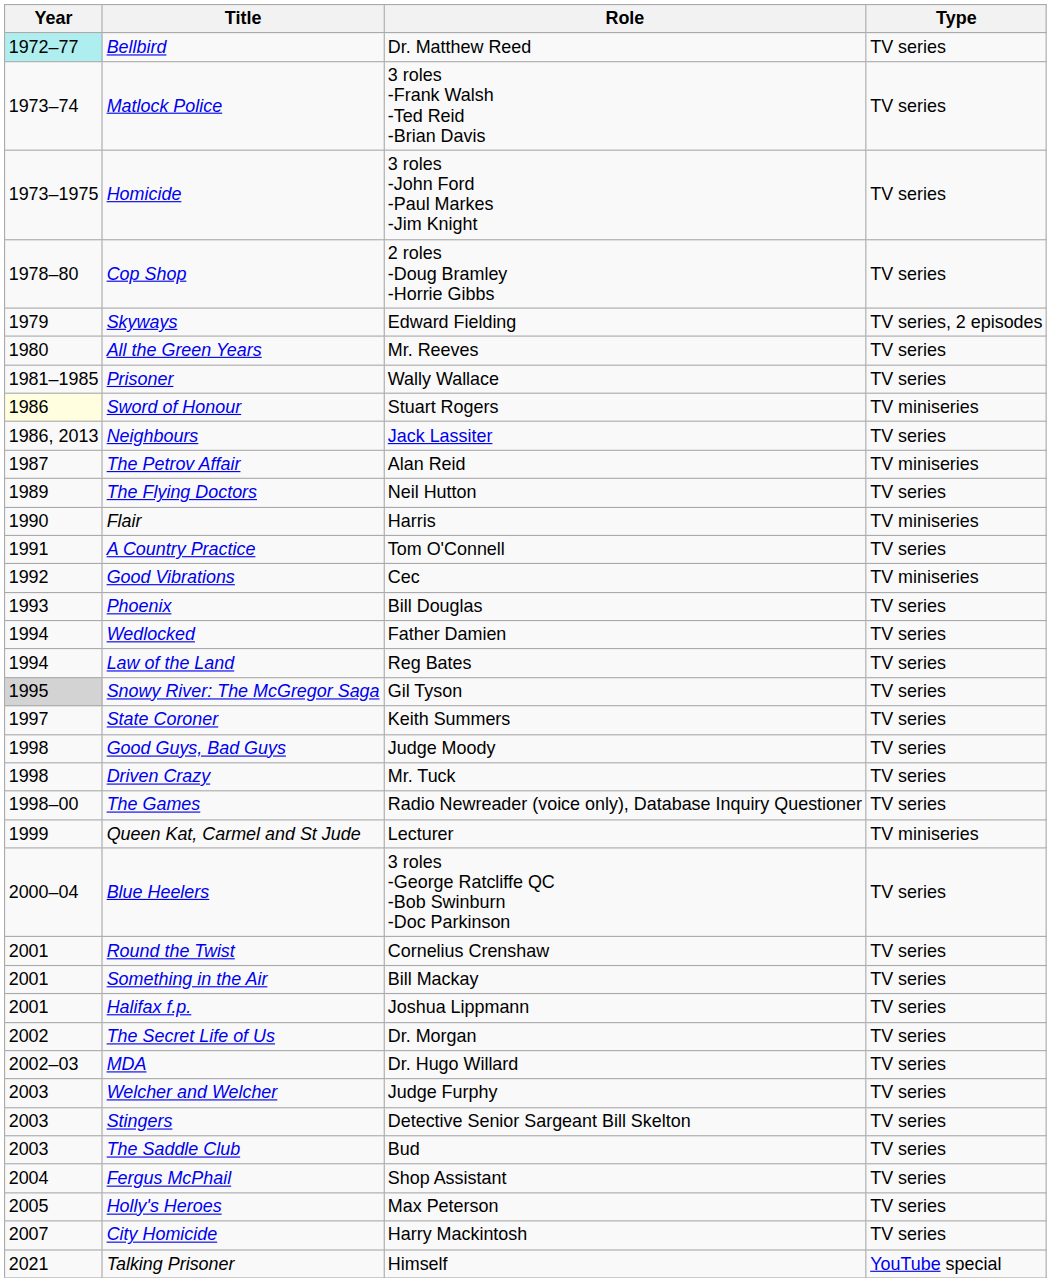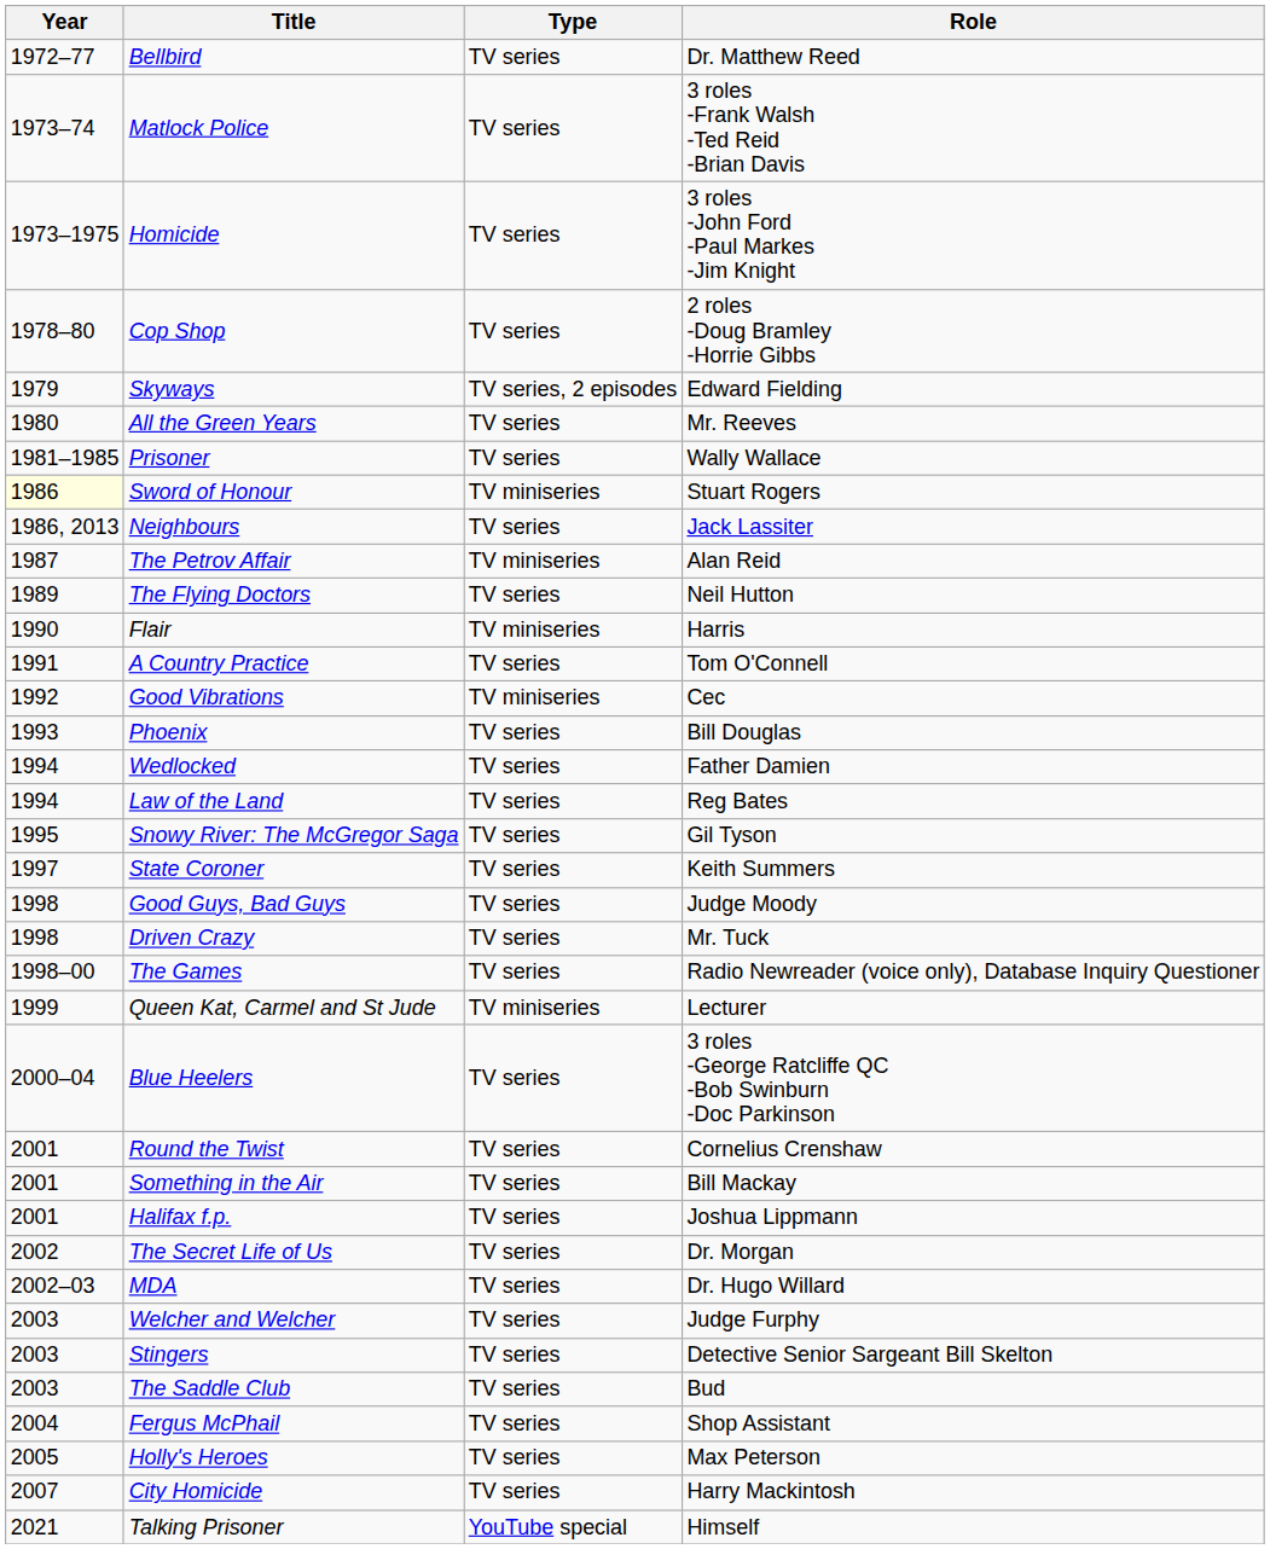 <table class="wikitable">
 <tr>
 <th>Year</th>
 <th>Title</th>
+<th>Type</th>
 <th>Role</th>
-<th>Type</th>
 </tr>
 <tr>
-<td style="background: paleturquoise;">1972–77</td>
+<td>1972–77</td>
 <td><em><a href='#'>Bellbird</a></em></td>
+<td>TV series</td>
 <td>Dr. Matthew Reed</td>
-<td>TV series</td>
 </tr>
 <tr>
 <td>1973–74</td>
 <td><em><a href='#'>Matlock Police</a></em></td>
+<td>TV series</td>
 <td>3 roles<br>-Frank Walsh<br>-Ted Reid<br>-Brian Davis</td>
-<td>TV series</td>
 </tr>
 <tr>
 <td>1973–1975</td>
 <td><em><a href='#'>Homicide</a></em></td>
+<td>TV series</td>
 <td>3 roles<br>-John Ford<br>-Paul Markes<br>-Jim Knight</td>
-<td>TV series</td>
 </tr>
 <tr>
 <td>1978–80</td>
 <td><em><a href='#'>Cop Shop</a></em></td>
+<td>TV series</td>
 <td>2 roles<br>-Doug Bramley<br>-Horrie Gibbs</td>
-<td>TV series</td>
 </tr>
 <tr>
 <td>1979</td>
 <td><em><a href='#'>Skyways</a></em></td>
+<td>TV series, 2 episodes</td>
 <td>Edward Fielding</td>
-<td>TV series, 2 episodes</td>
 </tr>
 <tr>
 <td>1980</td>
 <td><em><a href='#'>All the Green Years</a></em></td>
+<td>TV series</td>
 <td>Mr. Reeves</td>
-<td>TV series</td>
 </tr>
 <tr>
 <td>1981–1985</td>
 <td><em><a href='#'>Prisoner</a></em></td>
+<td>TV series</td>
 <td>Wally Wallace</td>
-<td>TV series</td>
 </tr>
 <tr>
 <td style="background: lightyellow;">1986</td>
 <td><em><a href='#'>Sword of Honour</a></em></td>
+<td>TV miniseries</td>
 <td>Stuart Rogers</td>
-<td>TV miniseries</td>
 </tr>
 <tr>
 <td>1986, 2013</td>
 <td><em><a href='#'>Neighbours</a></em></td>
+<td>TV series</td>
 <td><a href='#'>Jack Lassiter</a></td>
-<td>TV series</td>
 </tr>
 <tr>
 <td>1987</td>
 <td><em><a href='#'>The Petrov Affair</a></em></td>
+<td>TV miniseries</td>
 <td>Alan Reid</td>
-<td>TV miniseries</td>
 </tr>
 <tr>
 <td>1989</td>
 <td><em><a href='#'>The Flying Doctors</a></em></td>
+<td>TV series</td>
 <td>Neil Hutton</td>
-<td>TV series</td>
 </tr>
 <tr>
 <td>1990</td>
 <td><em>Flair</em></td>
+<td>TV miniseries</td>
 <td>Harris</td>
-<td>TV miniseries</td>
 </tr>
 <tr>
 <td>1991</td>
 <td><em><a href='#'>A Country Practice</a></em></td>
+<td>TV series</td>
 <td>Tom O'Connell</td>
-<td>TV series</td>
 </tr>
 <tr>
 <td>1992</td>
 <td><em><a href='#'>Good Vibrations</a></em></td>
+<td>TV miniseries</td>
 <td>Cec</td>
-<td>TV miniseries</td>
 </tr>
 <tr>
 <td>1993</td>
 <td><em><a href='#'>Phoenix</a></em></td>
+<td>TV series</td>
 <td>Bill Douglas</td>
-<td>TV series</td>
 </tr>
 <tr>
 <td>1994</td>
 <td><em><a href='#'>Wedlocked</a></em></td>
+<td>TV series</td>
 <td>Father Damien</td>
-<td>TV series</td>
 </tr>
 <tr>
 <td>1994</td>
 <td><em><a href='#'>Law of the Land</a></em></td>
+<td>TV series</td>
 <td>Reg Bates</td>
-<td>TV series</td>
 </tr>
 <tr>
-<td style="background: lightgrey;">1995</td>
+<td>1995</td>
 <td><em><a href='#'>Snowy River: The McGregor Saga</a></em></td>
+<td>TV series</td>
 <td>Gil Tyson</td>
-<td>TV series</td>
 </tr>
 <tr>
 <td>1997</td>
 <td><em><a href='#'>State Coroner</a></em></td>
+<td>TV series</td>
 <td>Keith Summers</td>
-<td>TV series</td>
 </tr>
 <tr>
 <td>1998</td>
 <td><em><a href='#'>Good Guys, Bad Guys</a></em></td>
+<td>TV series</td>
 <td>Judge Moody</td>
-<td>TV series</td>
 </tr>
 <tr>
 <td>1998</td>
 <td><em><a href='#'>Driven Crazy</a></em></td>
+<td>TV series</td>
 <td>Mr. Tuck</td>
-<td>TV series</td>
 </tr>
 <tr>
 <td>1998–00</td>
 <td><em><a href='#'>The Games</a></em></td>
+<td>TV series</td>
 <td>Radio Newreader (voice only), Database Inquiry Questioner</td>
-<td>TV series</td>
 </tr>
 <tr>
 <td>1999</td>
 <td><em>Queen Kat, Carmel and St Jude</em></td>
+<td>TV  miniseries</td>
 <td>Lecturer</td>
-<td>TV  miniseries</td>
 </tr>
 <tr>
 <td>2000–04</td>
 <td><em><a href='#'>Blue Heelers</a></em></td>
+<td>TV series</td>
 <td>3 roles<br>-George Ratcliffe QC<br>-Bob Swinburn<br>-Doc Parkinson</td>
-<td>TV series</td>
 </tr>
 <tr>
 <td>2001</td>
 <td><em><a href='#'>Round the Twist</a></em></td>
+<td>TV series</td>
 <td>Cornelius Crenshaw</td>
-<td>TV series</td>
 </tr>
 <tr>
 <td>2001</td>
 <td><em><a href='#'>Something in the Air</a></em></td>
+<td>TV series</td>
 <td>Bill Mackay</td>
-<td>TV series</td>
 </tr>
 <tr>
 <td>2001</td>
 <td><em><a href='#'>Halifax f.p.</a></em></td>
+<td>TV series</td>
 <td>Joshua Lippmann</td>
-<td>TV series</td>
 </tr>
 <tr>
 <td>2002</td>
 <td><em><a href='#'>The Secret Life of Us</a></em></td>
+<td>TV series</td>
 <td>Dr. Morgan</td>
-<td>TV series</td>
 </tr>
 <tr>
 <td>2002–03</td>
 <td><em><a href='#'>MDA</a></em></td>
+<td>TV series</td>
 <td>Dr. Hugo Willard</td>
-<td>TV series</td>
 </tr>
 <tr>
 <td>2003</td>
 <td><em><a href='#'>Welcher and Welcher</a></em></td>
+<td>TV series</td>
 <td>Judge Furphy</td>
-<td>TV series</td>
 </tr>
 <tr>
 <td>2003</td>
 <td><em><a href='#'>Stingers</a></em></td>
+<td>TV series</td>
 <td>Detective Senior Sargeant Bill Skelton</td>
-<td>TV series</td>
 </tr>
 <tr>
 <td>2003</td>
 <td><em><a href='#'>The Saddle Club</a></em></td>
+<td>TV series</td>
 <td>Bud</td>
-<td>TV series</td>
 </tr>
 <tr>
 <td>2004</td>
 <td><em><a href='#'>Fergus McPhail</a></em></td>
+<td>TV series</td>
 <td>Shop Assistant</td>
-<td>TV series</td>
 </tr>
 <tr>
 <td>2005</td>
 <td><em><a href='#'>Holly's Heroes</a></em></td>
+<td>TV series</td>
 <td>Max Peterson</td>
-<td>TV series</td>
 </tr>
 <tr>
 <td>2007</td>
 <td><em><a href='#'>City Homicide</a></em></td>
+<td>TV series</td>
 <td>Harry Mackintosh</td>
-<td>TV series</td>
 </tr>
 <tr>
 <td>2021</td>
 <td><em>Talking Prisoner</em></td>
+<td><a href='#'>YouTube</a> special</td>
 <td>Himself</td>
-<td><a href='#'>YouTube</a> special</td>
 </tr>
 </table>
